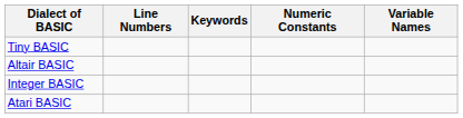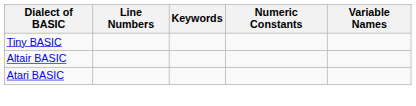 <table class="wikitable">
 <tr>
 <th>Dialect of BASIC</th>
 <th>Line Numbers</th>
 <th>Keywords</th>
 <th>Numeric Constants</th>
 <th>Variable Names</th>
 </tr>
 <tr>
 <td><a href='#'>Tiny BASIC</a></td>
 <td></td>
 <td></td>
 <td></td>
 <td></td>
 </tr>
 <tr>
 <td><a href='#'>Altair BASIC</a></td>
 <td></td>
 <td></td>
 <td></td>
 <td></td>
 </tr>
 <tr>
-<td><a href='#'>Integer BASIC</a></td>
-<td></td>
-<td></td>
-<td></td>
-<td></td>
-</tr>
-<tr>
 <td><a href='#'>Atari BASIC</a></td>
 <td></td>
 <td></td>
 <td></td>
 <td></td>
 </tr>
 </table>
